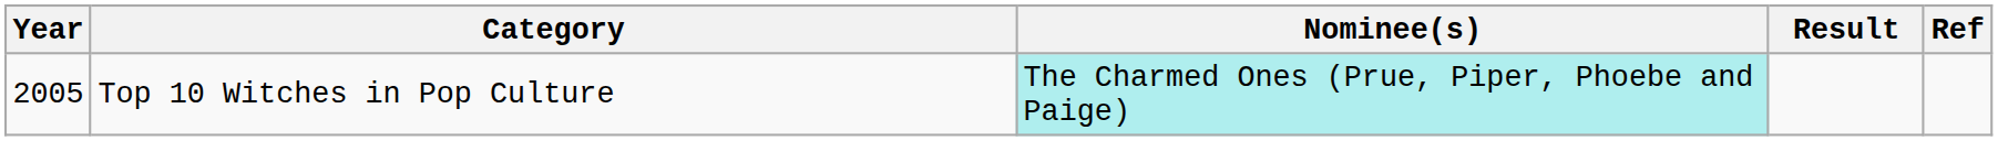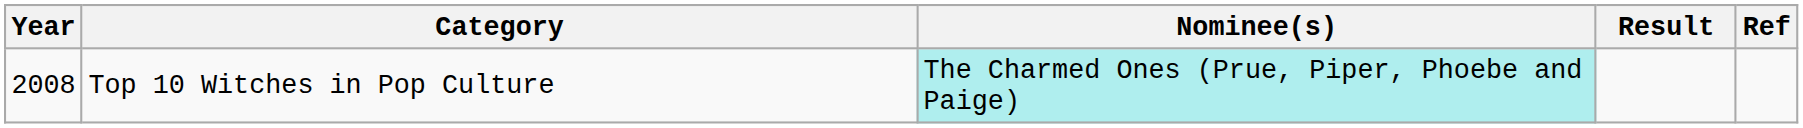 <table class="wikitable">
 <tr>
 <th>Year</th>
 <th width=470>Category</th>
 <th width=375>Nominee(s)</th>
 <th width=65>Result</th>
 <th>Ref</th>
 </tr>
 <tr>
-<td>2005</td>
+<td>2008</td>
 <td>Top 10 Witches in Pop Culture</td>
 <td style="background: paleturquoise;">The Charmed Ones (Prue, Piper, Phoebe  and Paige)</td>
 <td></td>
 <td></td>
 </tr>
 </table>
